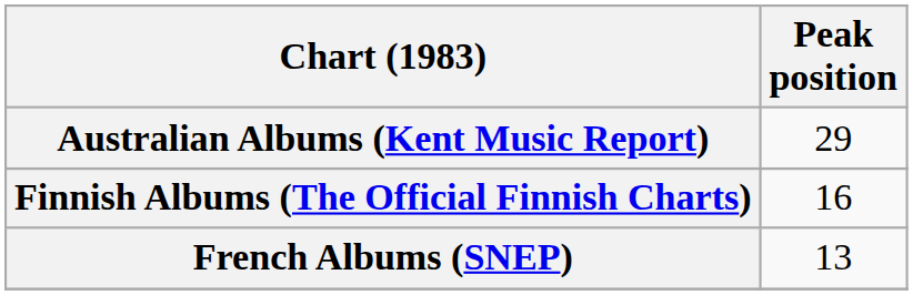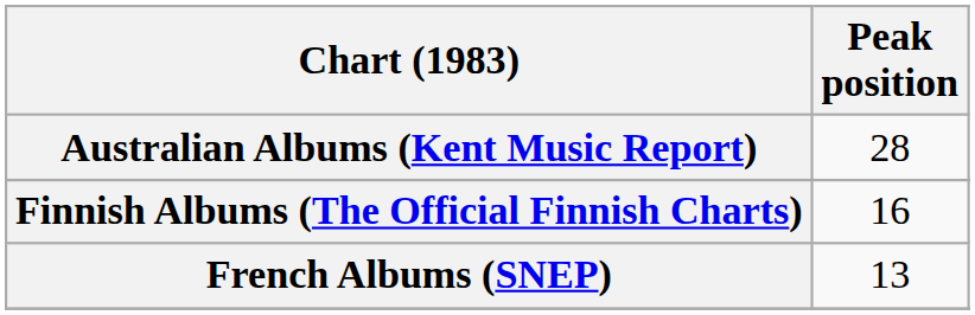 <table class="wikitable sortable plainrowheaders">
 <tr>
 <th>Chart (1983)</th>
 <th>Peak<br>position</th>
 </tr>
 <tr>
 <th scope="row">Australian Albums (<a href='#'>Kent Music Report</a>)</th>
-<td align="center">29</td>
+<td align="center">28</td>
 </tr>
 <tr>
 </tr>
 <tr>
 </tr>
 <tr>
 <th scope="row">Finnish Albums (<a href='#'>The Official Finnish Charts</a>)</th>
 <td align="center">16</td>
 </tr>
 <tr>
 <th scope="row">French Albums (<a href='#'>SNEP</a>)</th>
 <td style="text-align:center;">13</td>
 </tr>
 <tr>
 </tr>
 <tr>
 </tr>
 <tr>
 </tr>
 <tr>
 </tr>
 <tr>
 </tr>
 </table>
